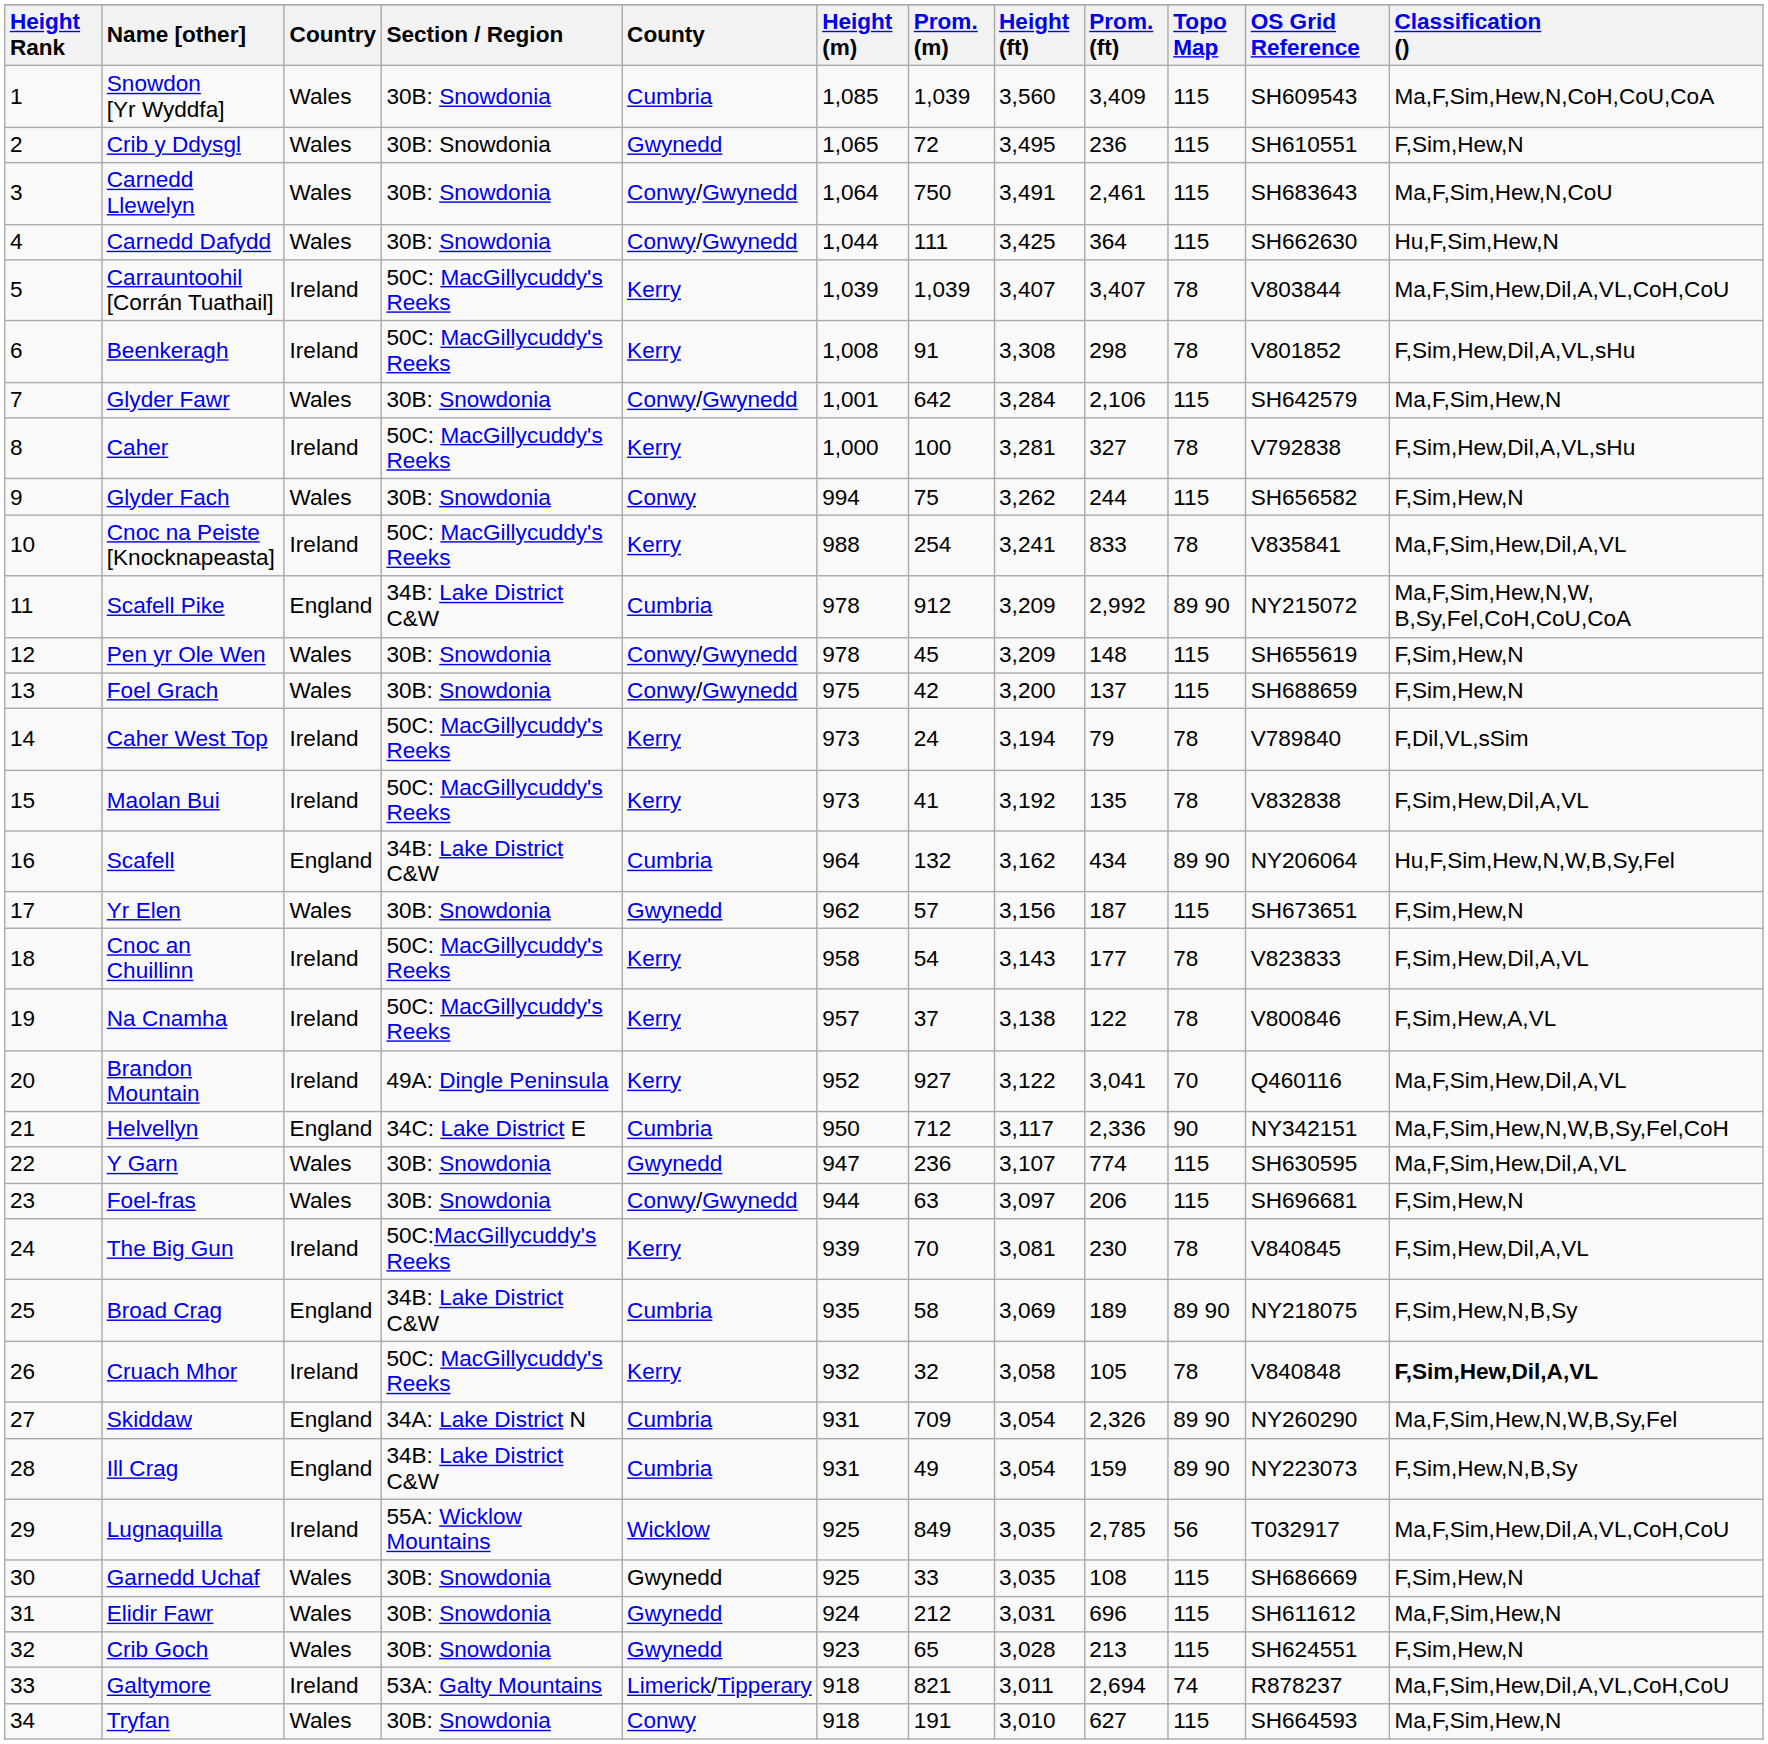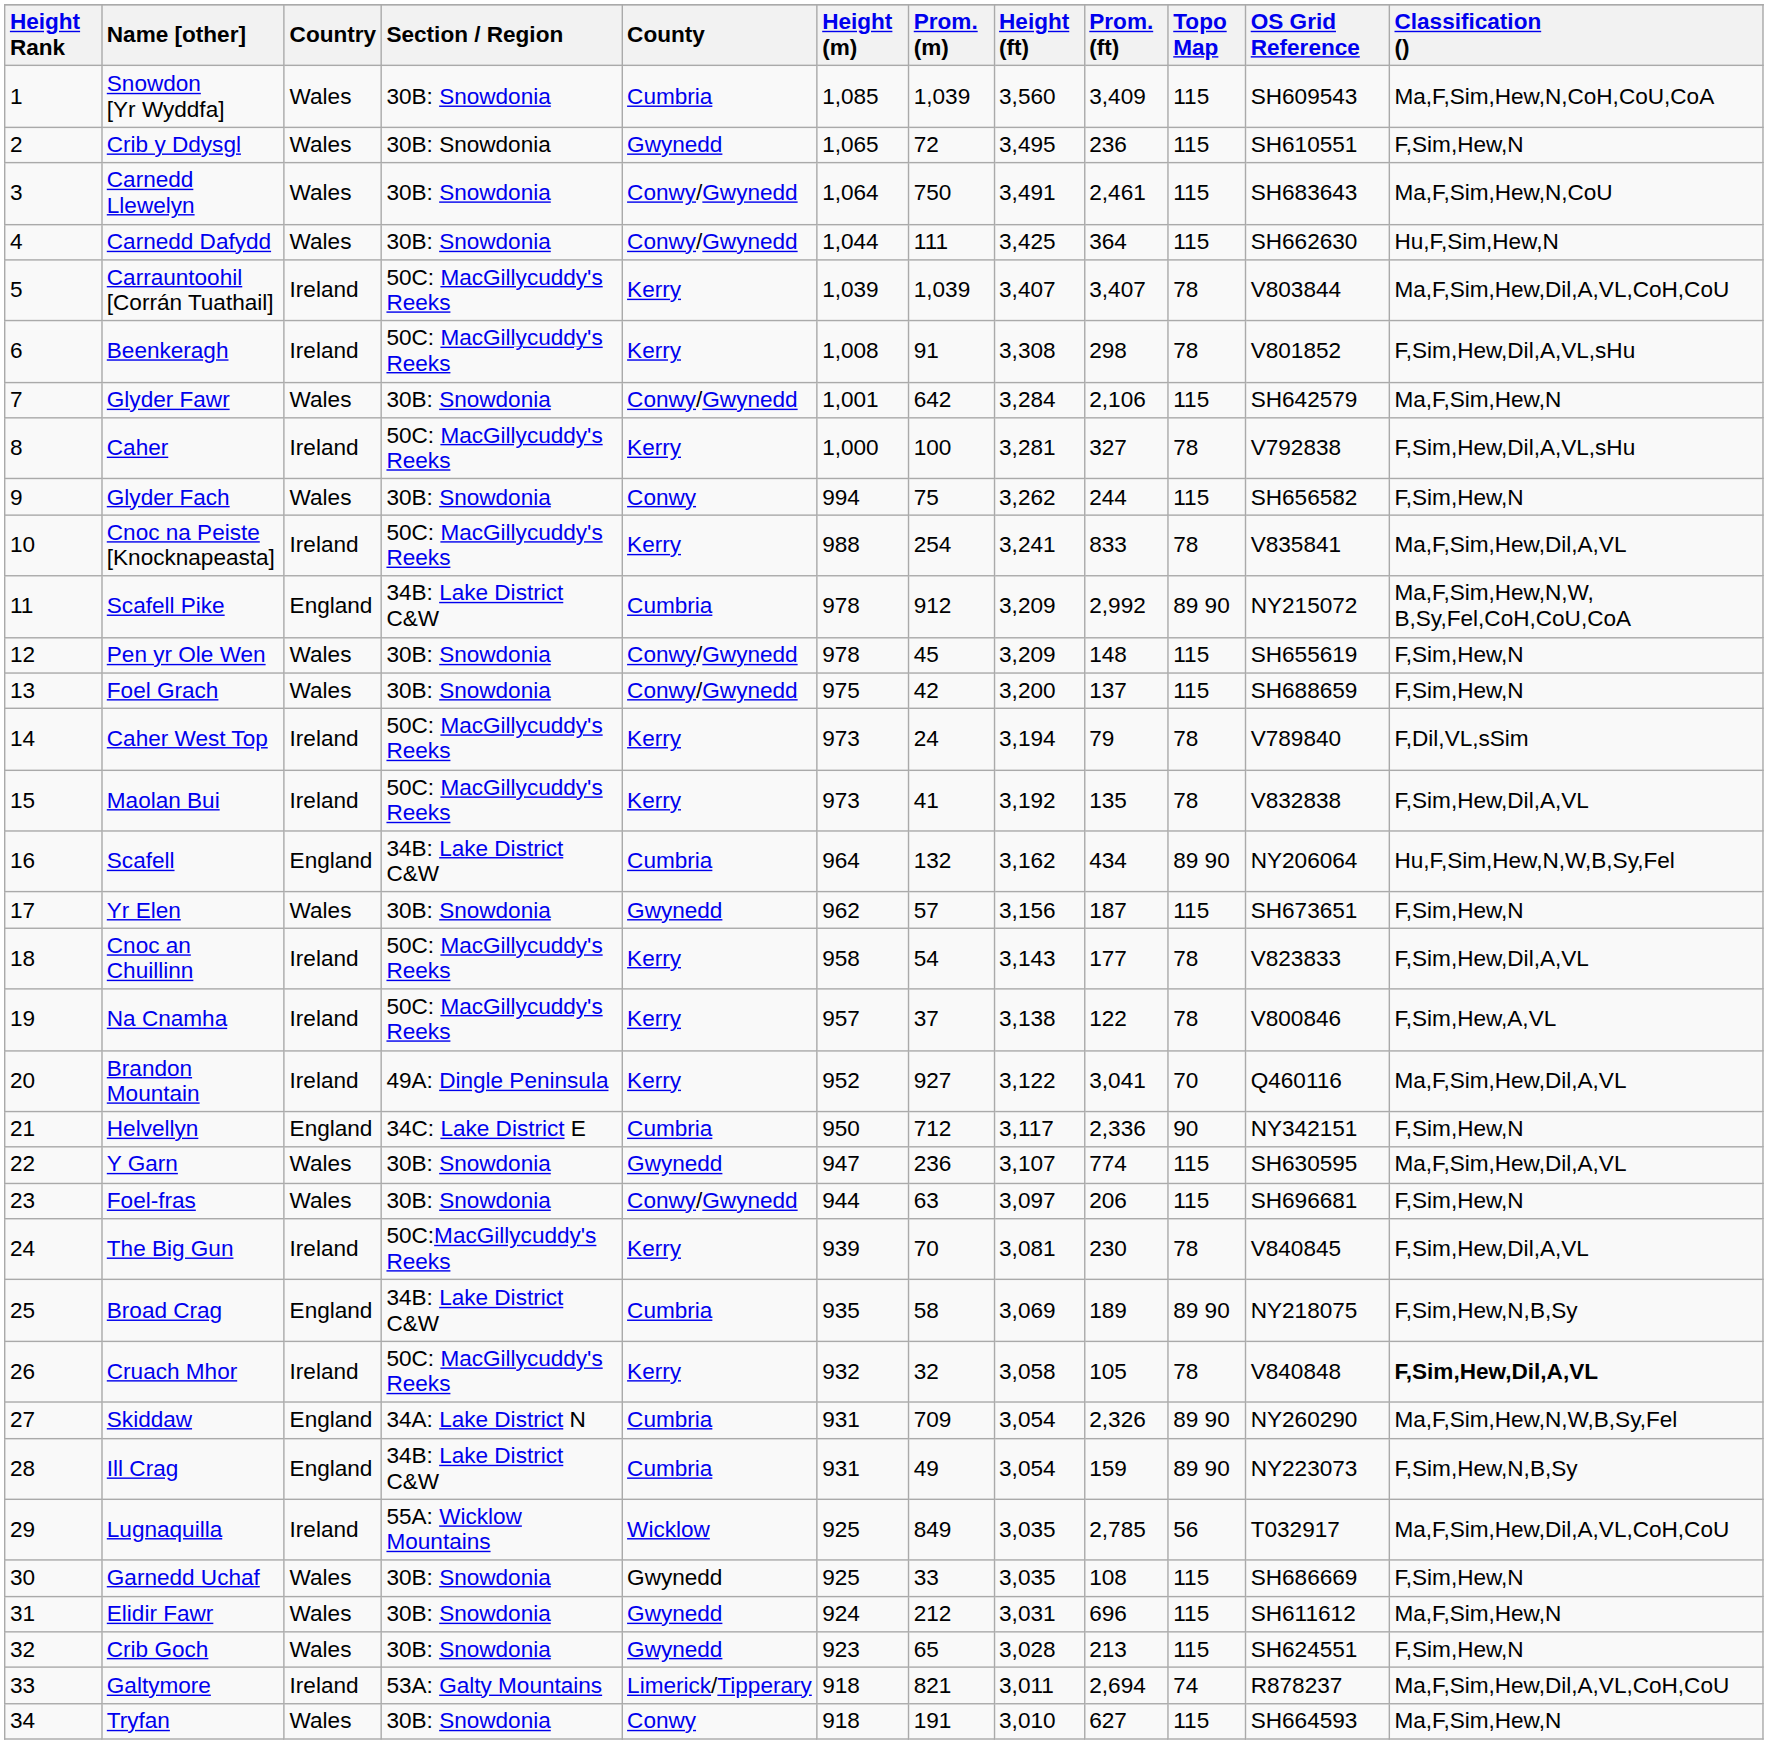 <table class="wikitable sortable" style="text-align:left">
 <tr>
 </tr>
 <tr>
 <th style="text-align:left"><a href='#'>Height</a> Rank</th>
 <th style="text-align:left">Name [other]</th>
 <th style="text-align:left">Country</th>
 <th style="text-align:left">Section / Region</th>
 <th style="text-align:left">County</th>
 <th style="text-align:left"><a href='#'>Height</a> (m)</th>
 <th style="text-align:left"><a href='#'>Prom.</a> (m)</th>
 <th style="text-align:left"><a href='#'>Height</a> (ft)</th>
 <th style="text-align:left"><a href='#'>Prom.</a> (ft)</th>
 <th style="text-align:left"><a href='#'>Topo Map</a></th>
 <th style="text-align:left"><a href='#'>OS Grid Reference</a></th>
 <th style="text-align:left"><a href='#'>Classification</a><br>()</th>
 </tr>
 <tr>
 <td>1</td>
 <td><a href='#'>Snowdon</a><br>[Yr Wyddfa]</td>
 <td>Wales</td>
 <td>30B: <a href='#'>Snowdonia</a></td>
 <td><a href='#'>Cumbria</a></td>
 <td>1,085</td>
 <td>1,039</td>
 <td>3,560</td>
 <td>3,409</td>
 <td>115</td>
 <td>SH609543</td>
 <td>Ma,F,Sim,Hew,N,CoH,CoU,CoA</td>
 </tr>
 <tr>
 <td>2</td>
 <td><a href='#'>Crib y Ddysgl</a></td>
 <td>Wales</td>
 <td>30B: Snowdonia</td>
 <td><a href='#'>Gwynedd</a></td>
 <td>1,065</td>
 <td>72</td>
 <td>3,495</td>
 <td>236</td>
 <td>115</td>
 <td>SH610551</td>
 <td>F,Sim,Hew,N</td>
 </tr>
 <tr>
 <td>3</td>
 <td><a href='#'>Carnedd Llewelyn</a></td>
 <td>Wales</td>
 <td>30B: <a href='#'>Snowdonia</a></td>
 <td><a href='#'>Conwy</a>/<a href='#'>Gwynedd</a></td>
 <td>1,064</td>
 <td>750</td>
 <td>3,491</td>
 <td>2,461</td>
 <td>115</td>
 <td>SH683643</td>
 <td>Ma,F,Sim,Hew,N,CoU</td>
 </tr>
 <tr>
 <td>4</td>
 <td><a href='#'>Carnedd Dafydd</a></td>
 <td>Wales</td>
 <td>30B: <a href='#'>Snowdonia</a></td>
 <td><a href='#'>Conwy</a>/<a href='#'>Gwynedd</a></td>
 <td>1,044</td>
 <td>111</td>
 <td>3,425</td>
 <td>364</td>
 <td>115</td>
 <td>SH662630</td>
 <td>Hu,F,Sim,Hew,N</td>
 </tr>
 <tr>
 <td>5</td>
 <td><a href='#'>Carrauntoohil</a><br>[Corrán Tuathail]</td>
 <td>Ireland</td>
 <td>50C: <a href='#'>MacGillycuddy's Reeks</a></td>
 <td><a href='#'>Kerry</a></td>
 <td>1,039</td>
 <td>1,039</td>
 <td>3,407</td>
 <td>3,407</td>
 <td>78</td>
 <td>V803844</td>
 <td>Ma,F,Sim,Hew,Dil,A,VL,CoH,CoU</td>
 </tr>
 <tr>
 <td>6</td>
 <td><a href='#'>Beenkeragh</a></td>
 <td>Ireland</td>
 <td>50C: <a href='#'>MacGillycuddy's Reeks</a></td>
 <td><a href='#'>Kerry</a></td>
 <td>1,008</td>
 <td>91</td>
 <td>3,308</td>
 <td>298</td>
 <td>78</td>
 <td>V801852</td>
 <td>F,Sim,Hew,Dil,A,VL,sHu</td>
 </tr>
 <tr>
 <td>7</td>
 <td><a href='#'>Glyder Fawr</a></td>
 <td>Wales</td>
 <td>30B: <a href='#'>Snowdonia</a></td>
 <td><a href='#'>Conwy</a>/<a href='#'>Gwynedd</a></td>
 <td>1,001</td>
 <td>642</td>
 <td>3,284</td>
 <td>2,106</td>
 <td>115</td>
 <td>SH642579</td>
 <td>Ma,F,Sim,Hew,N</td>
 </tr>
 <tr>
 <td>8</td>
 <td><a href='#'>Caher</a></td>
 <td>Ireland</td>
 <td>50C: <a href='#'>MacGillycuddy's Reeks</a></td>
 <td><a href='#'>Kerry</a></td>
 <td>1,000</td>
 <td>100</td>
 <td>3,281</td>
 <td>327</td>
 <td>78</td>
 <td>V792838</td>
 <td>F,Sim,Hew,Dil,A,VL,sHu</td>
 </tr>
 <tr>
 <td>9</td>
 <td><a href='#'>Glyder Fach</a></td>
 <td>Wales</td>
 <td>30B: <a href='#'>Snowdonia</a></td>
 <td><a href='#'>Conwy</a></td>
 <td>994</td>
 <td>75</td>
 <td>3,262</td>
 <td>244</td>
 <td>115</td>
 <td>SH656582</td>
 <td>F,Sim,Hew,N</td>
 </tr>
 <tr>
 <td>10</td>
 <td><a href='#'>Cnoc na Peiste</a><br>[Knocknapeasta]</td>
 <td>Ireland</td>
 <td>50C: <a href='#'>MacGillycuddy's Reeks</a></td>
 <td><a href='#'>Kerry</a></td>
 <td>988</td>
 <td>254</td>
 <td>3,241</td>
 <td>833</td>
 <td>78</td>
 <td>V835841</td>
 <td>Ma,F,Sim,Hew,Dil,A,VL</td>
 </tr>
 <tr>
 <td>11</td>
 <td><a href='#'>Scafell Pike</a></td>
 <td>England</td>
 <td>34B: <a href='#'>Lake District</a> C&W</td>
 <td><a href='#'>Cumbria</a></td>
 <td>978</td>
 <td>912</td>
 <td>3,209</td>
 <td>2,992</td>
 <td>89 90</td>
 <td>NY215072</td>
 <td>Ma,F,Sim,Hew,N,W, B,Sy,Fel,CoH,CoU,CoA</td>
 </tr>
 <tr>
 <td>12</td>
 <td><a href='#'>Pen yr Ole Wen</a></td>
 <td>Wales</td>
 <td>30B: <a href='#'>Snowdonia</a></td>
 <td><a href='#'>Conwy</a>/<a href='#'>Gwynedd</a></td>
 <td>978</td>
 <td>45</td>
 <td>3,209</td>
 <td>148</td>
 <td>115</td>
 <td>SH655619</td>
 <td>F,Sim,Hew,N</td>
 </tr>
 <tr>
 <td>13</td>
 <td><a href='#'>Foel Grach</a></td>
 <td>Wales</td>
 <td>30B: <a href='#'>Snowdonia</a></td>
 <td><a href='#'>Conwy</a>/<a href='#'>Gwynedd</a></td>
 <td>975</td>
 <td>42</td>
 <td>3,200</td>
 <td>137</td>
 <td>115</td>
 <td>SH688659</td>
 <td>F,Sim,Hew,N</td>
 </tr>
 <tr>
 <td>14</td>
 <td><a href='#'>Caher West Top</a></td>
 <td>Ireland</td>
 <td>50C: <a href='#'>MacGillycuddy's Reeks</a></td>
 <td><a href='#'>Kerry</a></td>
 <td>973</td>
 <td>24</td>
 <td>3,194</td>
 <td>79</td>
 <td>78</td>
 <td>V789840</td>
 <td>F,Dil,VL,sSim</td>
 </tr>
 <tr>
 <td>15</td>
 <td><a href='#'>Maolan Bui</a></td>
 <td>Ireland</td>
 <td>50C: <a href='#'>MacGillycuddy's Reeks</a></td>
 <td><a href='#'>Kerry</a></td>
 <td>973</td>
 <td>41</td>
 <td>3,192</td>
 <td>135</td>
 <td>78</td>
 <td>V832838</td>
 <td>F,Sim,Hew,Dil,A,VL</td>
 </tr>
 <tr>
 <td>16</td>
 <td><a href='#'>Scafell</a></td>
 <td>England</td>
 <td>34B: <a href='#'>Lake District</a> C&W</td>
 <td><a href='#'>Cumbria</a></td>
 <td>964</td>
 <td>132</td>
 <td>3,162</td>
 <td>434</td>
 <td>89 90</td>
 <td>NY206064</td>
 <td>Hu,F,Sim,Hew,N,W,B,Sy,Fel</td>
 </tr>
 <tr>
 <td>17</td>
 <td><a href='#'>Yr Elen</a></td>
 <td>Wales</td>
 <td>30B: <a href='#'>Snowdonia</a></td>
 <td><a href='#'>Gwynedd</a></td>
 <td>962</td>
 <td>57</td>
 <td>3,156</td>
 <td>187</td>
 <td>115</td>
 <td>SH673651</td>
 <td>F,Sim,Hew,N</td>
 </tr>
 <tr>
 <td>18</td>
 <td><a href='#'>Cnoc an Chuillinn</a></td>
 <td>Ireland</td>
 <td>50C: <a href='#'>MacGillycuddy's Reeks</a></td>
 <td><a href='#'>Kerry</a></td>
 <td>958</td>
 <td>54</td>
 <td>3,143</td>
 <td>177</td>
 <td>78</td>
 <td>V823833</td>
 <td>F,Sim,Hew,Dil,A,VL</td>
 </tr>
 <tr>
 <td>19</td>
 <td><a href='#'>Na Cnamha</a></td>
 <td>Ireland</td>
 <td>50C: <a href='#'>MacGillycuddy's Reeks</a></td>
 <td><a href='#'>Kerry</a></td>
 <td>957</td>
 <td>37</td>
 <td>3,138</td>
 <td>122</td>
 <td>78</td>
 <td>V800846</td>
 <td>F,Sim,Hew,A,VL</td>
 </tr>
 <tr>
 <td>20</td>
 <td><a href='#'>Brandon Mountain</a></td>
 <td>Ireland</td>
 <td>49A: <a href='#'>Dingle Peninsula</a></td>
 <td><a href='#'>Kerry</a></td>
 <td>952</td>
 <td>927</td>
 <td>3,122</td>
 <td>3,041</td>
 <td>70</td>
 <td>Q460116</td>
 <td>Ma,F,Sim,Hew,Dil,A,VL</td>
 </tr>
 <tr>
 <td>21</td>
 <td><a href='#'>Helvellyn</a></td>
 <td>England</td>
 <td>34C: <a href='#'>Lake District</a> E</td>
 <td><a href='#'>Cumbria</a></td>
 <td>950</td>
 <td>712</td>
 <td>3,117</td>
 <td>2,336</td>
 <td>90</td>
 <td>NY342151</td>
-<td>Ma,F,Sim,Hew,N,W,B,Sy,Fel,CoH</td>
+<td>F,Sim,Hew,N</td>
 </tr>
 <tr>
 <td>22</td>
 <td><a href='#'>Y Garn</a></td>
 <td>Wales</td>
 <td>30B: <a href='#'>Snowdonia</a></td>
 <td><a href='#'>Gwynedd</a></td>
 <td>947</td>
 <td>236</td>
 <td>3,107</td>
 <td>774</td>
 <td>115</td>
 <td>SH630595</td>
 <td>Ma,F,Sim,Hew,Dil,A,VL</td>
 </tr>
 <tr>
 <td>23</td>
 <td><a href='#'>Foel-fras</a></td>
 <td>Wales</td>
 <td>30B: <a href='#'>Snowdonia</a></td>
 <td><a href='#'>Conwy</a>/<a href='#'>Gwynedd</a></td>
 <td>944</td>
 <td>63</td>
 <td>3,097</td>
 <td>206</td>
 <td>115</td>
 <td>SH696681</td>
 <td>F,Sim,Hew,N</td>
 </tr>
 <tr>
 <td>24</td>
 <td><a href='#'>The Big Gun</a></td>
 <td>Ireland</td>
 <td>50C:<a href='#'>MacGillycuddy's Reeks</a></td>
 <td><a href='#'>Kerry</a></td>
 <td>939</td>
 <td>70</td>
 <td>3,081</td>
 <td>230</td>
 <td>78</td>
 <td>V840845</td>
 <td>F,Sim,Hew,Dil,A,VL</td>
 </tr>
 <tr>
 <td>25</td>
 <td><a href='#'>Broad Crag</a></td>
 <td>England</td>
 <td>34B: <a href='#'>Lake District</a> C&W</td>
 <td><a href='#'>Cumbria</a></td>
 <td>935</td>
 <td>58</td>
 <td>3,069</td>
 <td>189</td>
 <td>89 90</td>
 <td>NY218075</td>
 <td>F,Sim,Hew,N,B,Sy</td>
 </tr>
 <tr>
 <td>26</td>
 <td><a href='#'>Cruach Mhor</a></td>
 <td>Ireland</td>
 <td>50C: <a href='#'>MacGillycuddy's Reeks</a></td>
 <td><a href='#'>Kerry</a></td>
 <td>932</td>
 <td>32</td>
 <td>3,058</td>
 <td>105</td>
 <td>78</td>
 <td>V840848</td>
 <td><strong>F,Sim,Hew,Dil,A,VL</strong></td>
 </tr>
 <tr>
 <td>27</td>
 <td><a href='#'>Skiddaw</a></td>
 <td>England</td>
 <td>34A: <a href='#'>Lake District</a> N</td>
 <td><a href='#'>Cumbria</a></td>
 <td>931</td>
 <td>709</td>
 <td>3,054</td>
 <td>2,326</td>
 <td>89 90</td>
 <td>NY260290</td>
 <td>Ma,F,Sim,Hew,N,W,B,Sy,Fel</td>
 </tr>
 <tr>
 <td>28</td>
 <td><a href='#'>Ill Crag</a></td>
 <td>England</td>
 <td>34B: <a href='#'>Lake District</a> C&W</td>
 <td><a href='#'>Cumbria</a></td>
 <td>931</td>
 <td>49</td>
 <td>3,054</td>
 <td>159</td>
 <td>89 90</td>
 <td>NY223073</td>
 <td>F,Sim,Hew,N,B,Sy</td>
 </tr>
 <tr>
 <td>29</td>
 <td><a href='#'>Lugnaquilla</a></td>
 <td>Ireland</td>
 <td>55A: <a href='#'>Wicklow Mountains</a></td>
 <td><a href='#'>Wicklow</a></td>
 <td>925</td>
 <td>849</td>
 <td>3,035</td>
 <td>2,785</td>
 <td>56</td>
 <td>T032917</td>
 <td>Ma,F,Sim,Hew,Dil,A,VL,CoH,CoU</td>
 </tr>
 <tr>
 <td>30</td>
 <td><a href='#'>Garnedd Uchaf</a></td>
 <td>Wales</td>
 <td>30B: <a href='#'>Snowdonia</a></td>
 <td>Gwynedd</td>
 <td>925</td>
 <td>33</td>
 <td>3,035</td>
 <td>108</td>
 <td>115</td>
 <td>SH686669</td>
 <td>F,Sim,Hew,N</td>
 </tr>
 <tr>
 <td>31</td>
 <td><a href='#'>Elidir Fawr</a></td>
 <td>Wales</td>
 <td>30B: <a href='#'>Snowdonia</a></td>
 <td><a href='#'>Gwynedd</a></td>
 <td>924</td>
 <td>212</td>
 <td>3,031</td>
 <td>696</td>
 <td>115</td>
 <td>SH611612</td>
 <td>Ma,F,Sim,Hew,N</td>
 </tr>
 <tr>
 <td>32</td>
 <td><a href='#'>Crib Goch</a></td>
 <td>Wales</td>
 <td>30B: <a href='#'>Snowdonia</a></td>
 <td><a href='#'>Gwynedd</a></td>
 <td>923</td>
 <td>65</td>
 <td>3,028</td>
 <td>213</td>
 <td>115</td>
 <td>SH624551</td>
 <td>F,Sim,Hew,N</td>
 </tr>
 <tr>
 <td>33</td>
 <td><a href='#'>Galtymore</a></td>
 <td>Ireland</td>
 <td>53A: <a href='#'>Galty Mountains</a></td>
 <td><a href='#'>Limerick</a>/<a href='#'>Tipperary</a></td>
 <td>918</td>
 <td>821</td>
 <td>3,011</td>
 <td>2,694</td>
 <td>74</td>
 <td>R878237</td>
 <td>Ma,F,Sim,Hew,Dil,A,VL,CoH,CoU</td>
 </tr>
 <tr>
 <td>34</td>
 <td><a href='#'>Tryfan</a></td>
 <td>Wales</td>
 <td>30B: <a href='#'>Snowdonia</a></td>
 <td><a href='#'>Conwy</a></td>
 <td>918</td>
 <td>191</td>
 <td>3,010</td>
 <td>627</td>
 <td>115</td>
 <td>SH664593</td>
 <td>Ma,F,Sim,Hew,N</td>
 </tr>
 </table>
